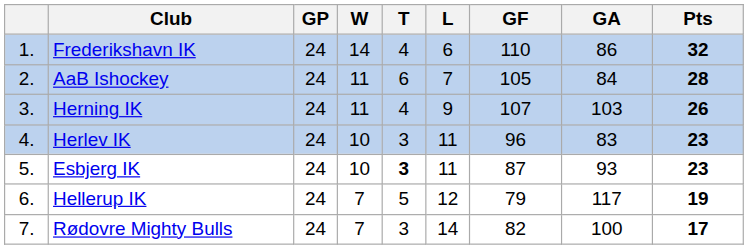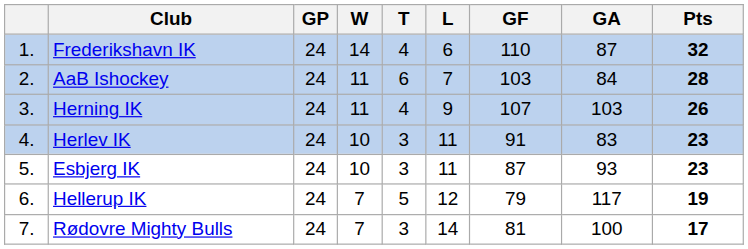 <table class="wikitable">
 <tr>
 <th width="30"></th>
 <th width="200">Club</th>
 <th width="30">GP</th>
 <th width="30">W</th>
 <th width="30">T</th>
 <th width="30">L</th>
 <th width="70">GF</th>
 <th width="70">GA</th>
 <th width="70">Pts</th>
 </tr>
 <tr bgcolor="#BCD2EE" align="center">
 <td>1.</td>
 <td align="left"><a href='#'>Frederikshavn IK</a></td>
 <td>24</td>
 <td>14</td>
 <td>4</td>
 <td>6</td>
 <td>110</td>
-<td>86</td>
+<td>87</td>
 <td><strong>32</strong></td>
 </tr>
 <tr bgcolor="#BCD2EE" align="center">
 <td>2.</td>
 <td align="left"><a href='#'>AaB Ishockey</a></td>
 <td>24</td>
 <td>11</td>
 <td>6</td>
 <td>7</td>
-<td>105</td>
+<td>103</td>
 <td>84</td>
 <td><strong>28</strong></td>
 </tr>
 <tr bgcolor="#BCD2EE" align="center">
 <td>3.</td>
 <td align="left"><a href='#'>Herning IK</a></td>
 <td>24</td>
 <td>11</td>
 <td>4</td>
 <td>9</td>
 <td>107</td>
 <td>103</td>
 <td><strong>26</strong></td>
 </tr>
 <tr bgcolor="#BCD2EE" align="center">
 <td>4.</td>
 <td align="left"><a href='#'>Herlev IK</a></td>
 <td>24</td>
 <td>10</td>
 <td>3</td>
 <td>11</td>
-<td>96</td>
+<td>91</td>
 <td>83</td>
 <td><strong>23</strong></td>
 </tr>
 <tr bgcolor="#FFFFFF" align="center">
 <td>5.</td>
 <td align="left"><a href='#'>Esbjerg IK</a></td>
 <td>24</td>
 <td>10</td>
-<td><strong>3</strong></td>
+<td>3</td>
 <td>11</td>
 <td>87</td>
 <td>93</td>
 <td><strong>23</strong></td>
 </tr>
 <tr bgcolor="#FFFFFF" align="center">
 <td>6.</td>
 <td align="left"><a href='#'>Hellerup IK</a></td>
 <td>24</td>
 <td>7</td>
 <td>5</td>
 <td>12</td>
 <td>79</td>
 <td>117</td>
 <td><strong>19</strong></td>
 </tr>
 <tr bgcolor="#FFFFFF" align="center">
 <td>7.</td>
 <td align="left"><a href='#'>Rødovre Mighty Bulls</a></td>
 <td>24</td>
 <td>7</td>
 <td>3</td>
 <td>14</td>
-<td>82</td>
+<td>81</td>
 <td>100</td>
 <td><strong>17</strong></td>
 </tr>
 </table>
